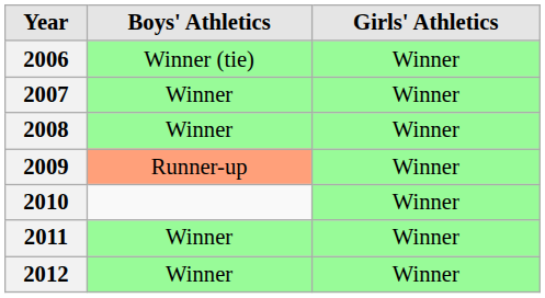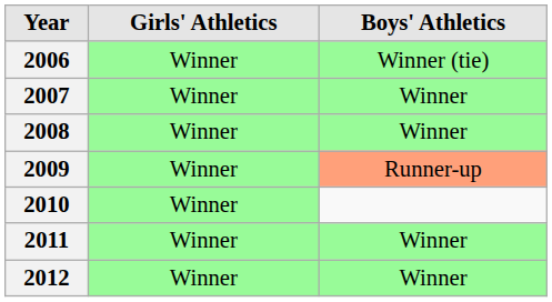 <table class="wikitable" style="width:30%;">
 <tr>
 <th style="text-align:center; background:#e5e5e5;">Year</th>
+<th style="text-align:center; background:#e5e5e5;">Girls' Athletics</th>
 <th style="text-align:center; background:#e5e5e5;">Boys' Athletics</th>
-<th style="text-align:center; background:#e5e5e5;">Girls' Athletics</th>
 </tr>
 <tr>
 <th>2006</th>
+<td style="text-align:center; background:#98fb98;">Winner</td>
 <td style="text-align:center; background:#98fb98;">Winner (tie)</td>
-<td style="text-align:center; background:#98fb98;">Winner</td>
 </tr>
 <tr>
 <th>2007</th>
 <td style="text-align:center; background:#98fb98;">Winner</td>
 <td style="text-align:center; background:#98fb98;">Winner</td>
 </tr>
 <tr>
 <th>2008</th>
 <td style="text-align:center; background:#98fb98;">Winner</td>
 <td style="text-align:center; background:#98fb98;">Winner</td>
 </tr>
 <tr>
 <th>2009</th>
+<td style="text-align:center; background:#98fb98;">Winner</td>
 <td style="text-align:center; background:#ffa07a;">Runner-up</td>
-<td style="text-align:center; background:#98fb98;">Winner</td>
 </tr>
 <tr>
 <th>2010</th>
+<td style="text-align:center; background:#98fb98;">Winner</td>
 <td></td>
-<td style="text-align:center; background:#98fb98;">Winner</td>
 </tr>
 <tr>
 <th>2011</th>
 <td style="text-align:center; background:#98fb98;">Winner</td>
 <td style="text-align:center; background:#98fb98;">Winner</td>
 </tr>
 <tr>
 <th>2012</th>
 <td style="text-align:center; background:#98fb98;">Winner</td>
 <td style="text-align:center; background:#98fb98;">Winner</td>
 </tr>
 </table>
